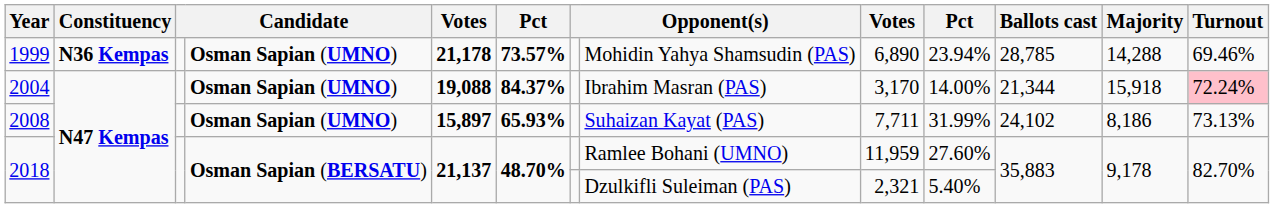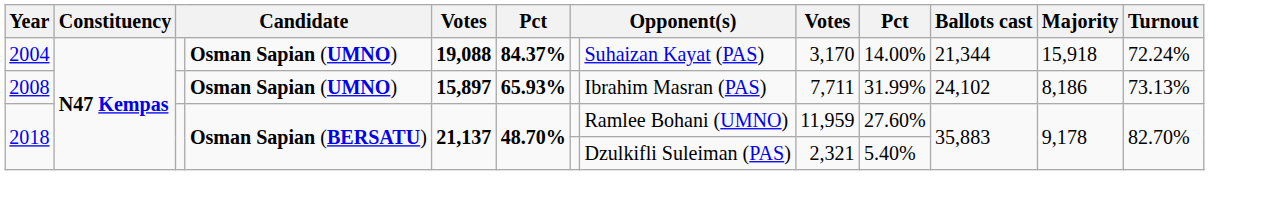 <table class="wikitable" style="margin:0.5em ; font-size:95%">
 <tr>
 <th>Year</th>
 <th>Constituency</th>
 <th colspan=2>Candidate</th>
 <th>Votes</th>
 <th>Pct</th>
 <th colspan=2>Opponent(s)</th>
 <th>Votes</th>
 <th>Pct</th>
 <th>Ballots cast</th>
 <th>Majority</th>
 <th>Turnout</th>
 </tr>
 <tr>
-<td><a href='#'>1999</a></td>
-<td><strong>N36 <a href='#'>Kempas</a></strong></td>
-<td></td>
-<td><strong>Osman Sapian</strong> (<a href='#'><strong>UMNO</strong></a>)</td>
-<td align="right"><strong>21,178</strong></td>
-<td><strong>73.57%</strong></td>
-<td></td>
-<td>Mohidin Yahya Shamsudin (<a href='#'>PAS</a>)</td>
-<td align="right">6,890</td>
-<td>23.94%</td>
-<td>28,785</td>
-<td>14,288</td>
-<td>69.46%</td>
-</tr>
-<tr>
 <td><a href='#'>2004</a></td>
 <td rowspan=4><strong>N47 <a href='#'>Kempas</a></strong></td>
 <td></td>
 <td><strong>Osman Sapian</strong> (<a href='#'><strong>UMNO</strong></a>)</td>
 <td align="right"><strong>19,088</strong></td>
 <td><strong>84.37%</strong></td>
 <td></td>
-<td>Ibrahim Masran (<a href='#'>PAS</a>)</td>
+<td><a href='#'>Suhaizan Kayat</a> (<a href='#'>PAS</a>)</td>
 <td align="right">3,170</td>
 <td>14.00%</td>
 <td>21,344</td>
 <td>15,918</td>
-<td style="background: pink;">72.24%</td>
+<td>72.24%</td>
 </tr>
 <tr>
 <td><a href='#'>2008</a></td>
 <td></td>
 <td><strong>Osman Sapian</strong> (<a href='#'><strong>UMNO</strong></a>)</td>
 <td align="right"><strong>15,897</strong></td>
 <td><strong>65.93%</strong></td>
 <td></td>
-<td><a href='#'>Suhaizan Kayat</a> (<a href='#'>PAS</a>)</td>
+<td>Ibrahim Masran (<a href='#'>PAS</a>)</td>
 <td align="right">7,711</td>
 <td>31.99%</td>
 <td>24,102</td>
 <td>8,186</td>
 <td>73.13%</td>
 </tr>
 <tr>
 <td rowspan=2><a href='#'>2018</a></td>
 <td rowspan=2 ></td>
 <td rowspan=2><strong>Osman Sapian</strong> (<a href='#'><strong>BERSATU</strong></a>)</td>
 <td rowspan=2 align="right"><strong>21,137</strong></td>
 <td rowspan=2><strong>48.70%</strong></td>
 <td></td>
 <td>Ramlee Bohani (<a href='#'>UMNO</a>)</td>
 <td align="right">11,959</td>
 <td>27.60%</td>
 <td rowspan=2>35,883</td>
 <td rowspan=2>9,178</td>
 <td rowspan=2>82.70%</td>
 </tr>
 <tr>
 <td></td>
 <td>Dzulkifli Suleiman (<a href='#'>PAS</a>)</td>
 <td align="right">2,321</td>
 <td>5.40%</td>
 </tr>
 </table>
